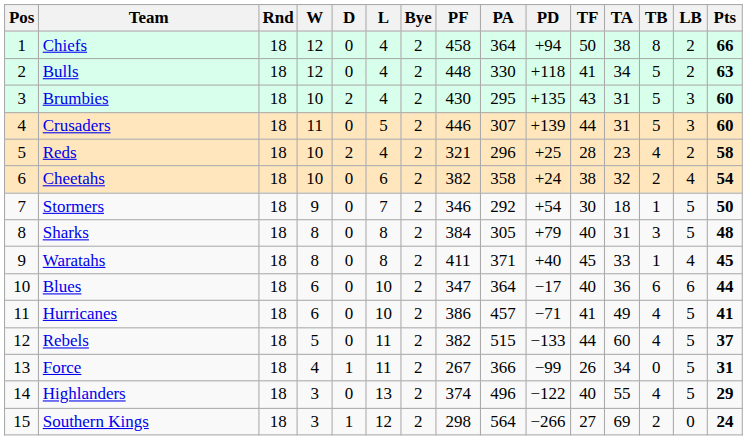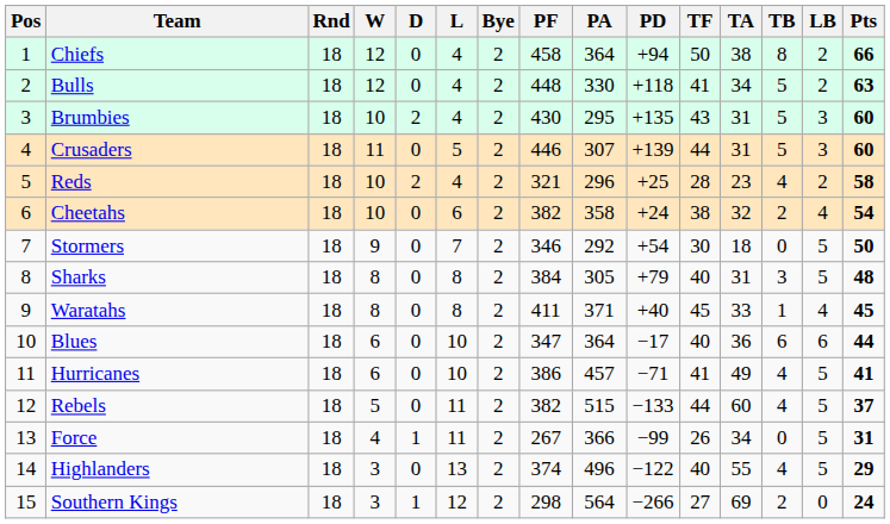 <table class="wikitable" style="text-align:center">
 <tr>
 <th style="width:25px">Pos</th>
 <th style="width:200px">Team</th>
 <th style="width:25px">Rnd</th>
 <th style="width:25px">W</th>
 <th style="width:25px">D</th>
 <th style="width:25px">L</th>
 <th style="width:25px">Bye</th>
 <th style="width:35px">PF</th>
 <th style="width:35px">PA</th>
 <th style="width:35px">PD</th>
 <th style="width:25px">TF</th>
 <th style="width:25px">TA</th>
 <th style="width:25px">TB</th>
 <th style="width:25px">LB</th>
 <th style="width:25px">Pts</th>
 </tr>
 <tr style="background:#d8ffeb">
 <td>1</td>
 <td style="text-align:left"> <a href='#'>Chiefs</a></td>
 <td>18</td>
 <td>12</td>
 <td>0</td>
 <td>4</td>
 <td>2</td>
 <td>458</td>
 <td>364</td>
 <td>+94</td>
 <td>50</td>
 <td>38</td>
 <td>8</td>
 <td>2</td>
 <td><strong>66</strong></td>
 </tr>
 <tr style="background:#d8ffeb">
 <td>2</td>
 <td style="text-align:left"> <a href='#'>Bulls</a></td>
 <td>18</td>
 <td>12</td>
 <td>0</td>
 <td>4</td>
 <td>2</td>
 <td>448</td>
 <td>330</td>
 <td>+118</td>
 <td>41</td>
 <td>34</td>
 <td>5</td>
 <td>2</td>
 <td><strong>63</strong></td>
 </tr>
 <tr style="background:#d8ffeb">
 <td>3</td>
 <td style="text-align:left"> <a href='#'>Brumbies</a></td>
 <td>18</td>
 <td>10</td>
 <td>2</td>
 <td>4</td>
 <td>2</td>
 <td>430</td>
 <td>295</td>
 <td>+135</td>
 <td>43</td>
 <td>31</td>
 <td>5</td>
 <td>3</td>
 <td><strong>60</strong></td>
 </tr>
 <tr style="background:#ffe6bd">
 <td>4</td>
 <td style="text-align:left"> <a href='#'>Crusaders</a></td>
 <td>18</td>
 <td>11</td>
 <td>0</td>
 <td>5</td>
 <td>2</td>
 <td>446</td>
 <td>307</td>
 <td>+139</td>
 <td>44</td>
 <td>31</td>
 <td>5</td>
 <td>3</td>
 <td><strong>60</strong></td>
 </tr>
 <tr style="background:#ffe6bd">
 <td>5</td>
 <td style="text-align:left"> <a href='#'>Reds</a></td>
 <td>18</td>
 <td>10</td>
 <td>2</td>
 <td>4</td>
 <td>2</td>
 <td>321</td>
 <td>296</td>
 <td>+25</td>
 <td>28</td>
 <td>23</td>
 <td>4</td>
 <td>2</td>
 <td><strong>58</strong></td>
 </tr>
 <tr style="background:#ffe6bd">
 <td>6</td>
 <td style="text-align:left"> <a href='#'>Cheetahs</a></td>
 <td>18</td>
 <td>10</td>
 <td>0</td>
 <td>6</td>
 <td>2</td>
 <td>382</td>
 <td>358</td>
 <td>+24</td>
 <td>38</td>
 <td>32</td>
 <td>2</td>
 <td>4</td>
 <td><strong>54</strong></td>
 </tr>
 <tr>
 <td>7</td>
 <td style="text-align:left"> <a href='#'>Stormers</a></td>
 <td>18</td>
 <td>9</td>
 <td>0</td>
 <td>7</td>
 <td>2</td>
 <td>346</td>
 <td>292</td>
 <td>+54</td>
 <td>30</td>
 <td>18</td>
-<td>1</td>
+<td>0</td>
 <td>5</td>
 <td><strong>50</strong></td>
 </tr>
 <tr>
 <td>8</td>
 <td style="text-align:left"> <a href='#'>Sharks</a></td>
 <td>18</td>
 <td>8</td>
 <td>0</td>
 <td>8</td>
 <td>2</td>
 <td>384</td>
 <td>305</td>
 <td>+79</td>
 <td>40</td>
 <td>31</td>
 <td>3</td>
 <td>5</td>
 <td><strong>48</strong></td>
 </tr>
 <tr>
 <td>9</td>
 <td style="text-align:left"> <a href='#'>Waratahs</a></td>
 <td>18</td>
 <td>8</td>
 <td>0</td>
 <td>8</td>
 <td>2</td>
 <td>411</td>
 <td>371</td>
 <td>+40</td>
 <td>45</td>
 <td>33</td>
 <td>1</td>
 <td>4</td>
 <td><strong>45</strong></td>
 </tr>
 <tr>
 <td>10</td>
 <td style="text-align:left"> <a href='#'>Blues</a></td>
 <td>18</td>
 <td>6</td>
 <td>0</td>
 <td>10</td>
 <td>2</td>
 <td>347</td>
 <td>364</td>
 <td>−17</td>
 <td>40</td>
 <td>36</td>
 <td>6</td>
 <td>6</td>
 <td><strong>44</strong></td>
 </tr>
 <tr>
 <td>11</td>
 <td style="text-align:left"> <a href='#'>Hurricanes</a></td>
 <td>18</td>
 <td>6</td>
 <td>0</td>
 <td>10</td>
 <td>2</td>
 <td>386</td>
 <td>457</td>
 <td>−71</td>
 <td>41</td>
 <td>49</td>
 <td>4</td>
 <td>5</td>
 <td><strong>41</strong></td>
 </tr>
 <tr>
 <td>12</td>
 <td style="text-align:left"> <a href='#'>Rebels</a></td>
 <td>18</td>
 <td>5</td>
 <td>0</td>
 <td>11</td>
 <td>2</td>
 <td>382</td>
 <td>515</td>
 <td>−133</td>
 <td>44</td>
 <td>60</td>
 <td>4</td>
 <td>5</td>
 <td><strong>37</strong></td>
 </tr>
 <tr>
 <td>13</td>
 <td style="text-align:left"> <a href='#'>Force</a></td>
 <td>18</td>
 <td>4</td>
 <td>1</td>
 <td>11</td>
 <td>2</td>
 <td>267</td>
 <td>366</td>
 <td>−99</td>
 <td>26</td>
 <td>34</td>
 <td>0</td>
 <td>5</td>
 <td><strong>31</strong></td>
 </tr>
 <tr>
 <td>14</td>
 <td style="text-align:left"> <a href='#'>Highlanders</a></td>
 <td>18</td>
 <td>3</td>
 <td>0</td>
 <td>13</td>
 <td>2</td>
 <td>374</td>
 <td>496</td>
 <td>−122</td>
 <td>40</td>
 <td>55</td>
 <td>4</td>
 <td>5</td>
 <td><strong>29</strong></td>
 </tr>
 <tr>
 <td>15</td>
 <td style="text-align:left"> <a href='#'>Southern Kings</a></td>
 <td>18</td>
 <td>3</td>
 <td>1</td>
 <td>12</td>
 <td>2</td>
 <td>298</td>
 <td>564</td>
 <td>−266</td>
 <td>27</td>
 <td>69</td>
 <td>2</td>
 <td>0</td>
 <td><strong>24</strong></td>
 </tr>
 </table>
